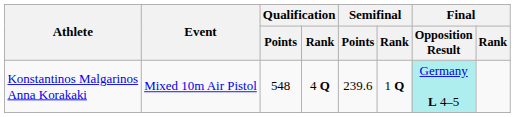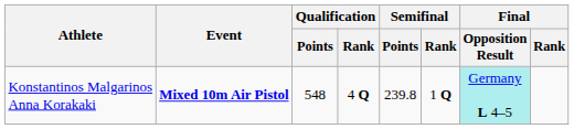 <table class="wikitable" style="font-size:90%">
 <tr>
 <th rowspan="2">Athlete</th>
 <th rowspan="2">Event</th>
 <th colspan=2>Qualification</th>
 <th colspan=2>Semifinal</th>
 <th colspan=2>Final</th>
 </tr>
 <tr style="font-size:95%">
 <th>Points</th>
 <th>Rank</th>
 <th>Points</th>
 <th>Rank</th>
 <th>Opposition<br>Result</th>
 <th>Rank</th>
 </tr>
 <tr align=center>
 <td align=left><a href='#'>Konstantinos Malgarinos</a><br><a href='#'>Anna Korakaki</a></td>
-<td align=left><a href='#'>Mixed 10m Air Pistol</a></td>
+<td align=left><strong><a href='#'>Mixed 10m Air Pistol</a></strong></td>
 <td>548</td>
 <td>4 <strong>Q</strong></td>
-<td>239.6</td>
+<td>239.8</td>
 <td>1 <strong>Q</strong></td>
 <td style="background: paleturquoise;"><a href='#'>Germany</a><br><br><strong>L</strong> 4–5</td>
 <td></td>
 </tr>
 </table>
